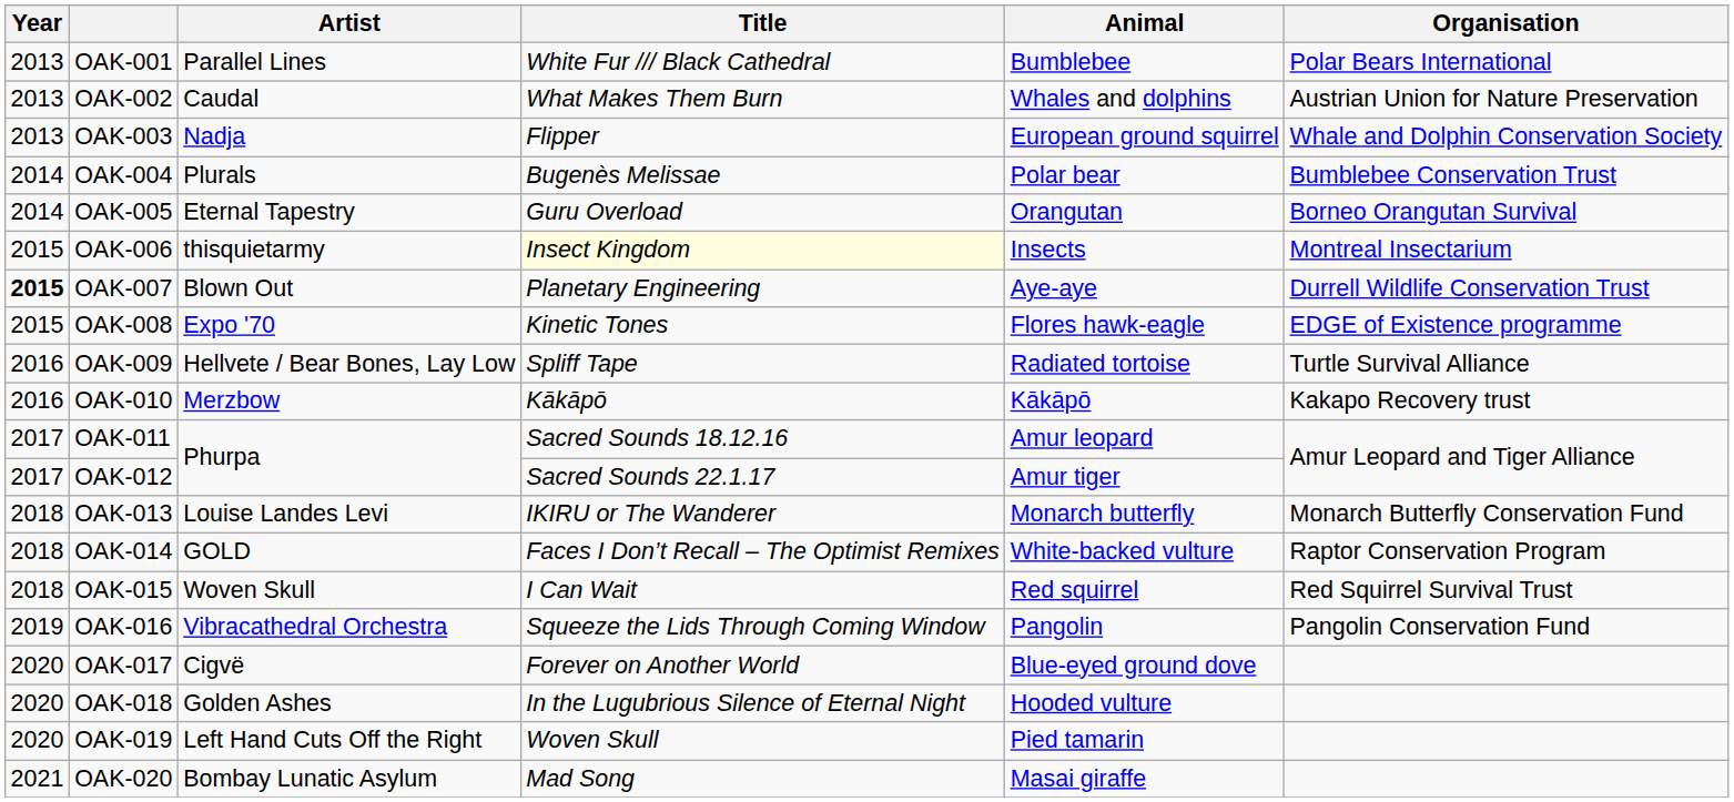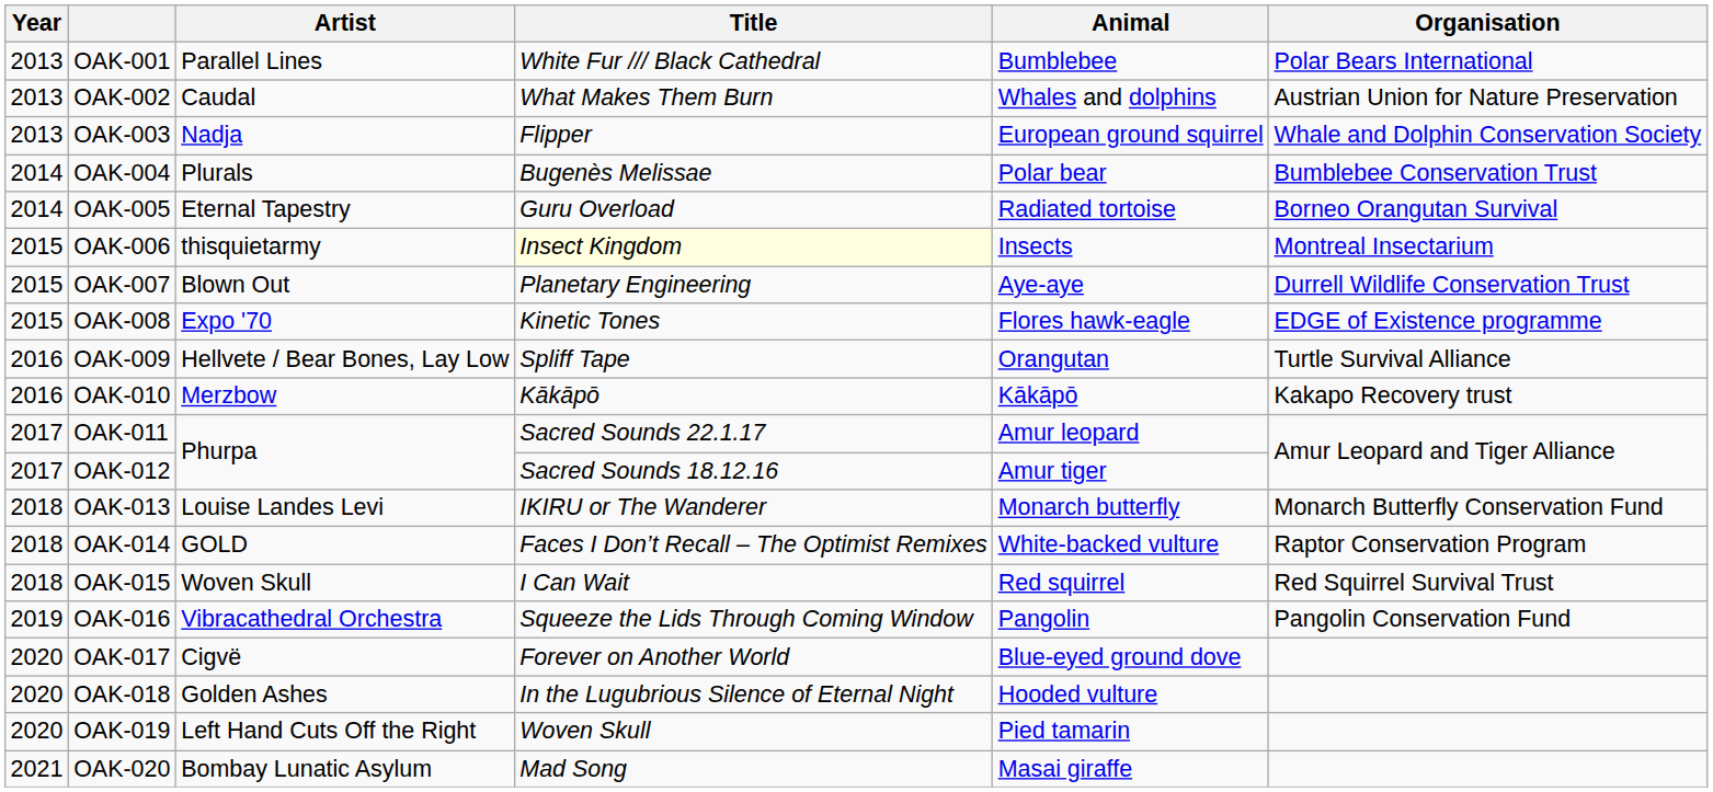 <table class="wikitable">
 <tr>
 <th>Year</th>
 <th></th>
 <th>Artist</th>
 <th>Title</th>
 <th>Animal</th>
 <th>Organisation</th>
 </tr>
 <tr>
 <td>2013</td>
 <td>OAK-001</td>
 <td>Parallel Lines</td>
 <td><em>White Fur /// Black Cathedral</em></td>
 <td><a href='#'>Bumblebee</a></td>
 <td><a href='#'>Polar Bears International</a></td>
 </tr>
 <tr>
 <td>2013</td>
 <td>OAK-002</td>
 <td>Caudal</td>
 <td><em>What Makes Them Burn</em></td>
 <td><a href='#'>Whales</a> and <a href='#'>dolphins</a></td>
 <td>Austrian Union for Nature Preservation</td>
 </tr>
 <tr>
 <td>2013</td>
 <td>OAK-003</td>
 <td><a href='#'>Nadja</a></td>
 <td><em>Flipper</em></td>
 <td><a href='#'>European ground squirrel</a></td>
 <td><a href='#'>Whale and Dolphin Conservation Society</a></td>
 </tr>
 <tr>
 <td>2014</td>
 <td>OAK-004</td>
 <td>Plurals</td>
 <td><em>Bugenès Melissae</em></td>
 <td><a href='#'>Polar bear</a></td>
 <td><a href='#'>Bumblebee Conservation Trust</a></td>
 </tr>
 <tr>
 <td>2014</td>
 <td>OAK-005</td>
 <td>Eternal Tapestry</td>
 <td><em>Guru Overload</em></td>
-<td><a href='#'>Orangutan</a></td>
+<td><a href='#'>Radiated tortoise</a></td>
 <td><a href='#'>Borneo Orangutan Survival</a></td>
 </tr>
 <tr>
 <td>2015</td>
 <td>OAK-006</td>
 <td>thisquietarmy</td>
 <td style="background: lightyellow;"><em>Insect Kingdom</em></td>
 <td><a href='#'>Insects</a></td>
 <td><a href='#'>Montreal Insectarium</a></td>
 </tr>
 <tr>
-<td><strong>2015</strong></td>
+<td>2015</td>
 <td>OAK-007</td>
 <td>Blown Out</td>
 <td><em>Planetary Engineering</em></td>
 <td><a href='#'>Aye-aye</a></td>
 <td><a href='#'>Durrell Wildlife Conservation Trust</a></td>
 </tr>
 <tr>
 <td>2015</td>
 <td>OAK-008</td>
 <td><a href='#'>Expo '70</a></td>
 <td><em>Kinetic Tones</em></td>
 <td><a href='#'>Flores hawk-eagle</a></td>
 <td><a href='#'>EDGE of Existence programme</a></td>
 </tr>
 <tr>
 <td>2016</td>
 <td>OAK-009</td>
 <td>Hellvete / Bear Bones, Lay Low</td>
 <td><em>Spliff Tape</em></td>
-<td><a href='#'>Radiated tortoise</a></td>
+<td><a href='#'>Orangutan</a></td>
 <td>Turtle Survival Alliance</td>
 </tr>
 <tr>
 <td>2016</td>
 <td>OAK-010</td>
 <td><a href='#'>Merzbow</a></td>
 <td><em>Kākāpō</em></td>
 <td><a href='#'>Kākāpō</a></td>
 <td>Kakapo Recovery trust</td>
 </tr>
 <tr>
 <td>2017</td>
 <td>OAK-011</td>
 <td rowspan="2">Phurpa</td>
-<td><em>Sacred Sounds 18.12.16</em></td>
+<td><em>Sacred Sounds 22.1.17</em></td>
 <td><a href='#'>Amur leopard</a></td>
 <td rowspan="2">Amur Leopard and Tiger Alliance</td>
 </tr>
 <tr>
 <td>2017</td>
 <td>OAK-012</td>
-<td><em>Sacred Sounds 22.1.17</em></td>
+<td><em>Sacred Sounds 18.12.16</em></td>
 <td><a href='#'>Amur tiger</a></td>
 </tr>
 <tr>
 <td>2018</td>
 <td>OAK-013</td>
 <td>Louise Landes Levi</td>
 <td><em>IKIRU or The Wanderer</em></td>
 <td><a href='#'>Monarch butterfly</a></td>
 <td>Monarch Butterfly Conservation Fund</td>
 </tr>
 <tr>
 <td>2018</td>
 <td>OAK-014</td>
 <td>GOLD</td>
 <td><em>Faces I Don’t Recall – The Optimist Remixes</em></td>
 <td><a href='#'>White-backed vulture</a></td>
 <td>Raptor Conservation Program</td>
 </tr>
 <tr>
 <td>2018</td>
 <td>OAK-015</td>
 <td>Woven Skull</td>
 <td><em>I Can Wait</em></td>
 <td><a href='#'>Red squirrel</a></td>
 <td>Red Squirrel Survival Trust</td>
 </tr>
 <tr>
 <td>2019</td>
 <td>OAK-016</td>
 <td><a href='#'>Vibracathedral Orchestra</a></td>
 <td><em>Squeeze the Lids Through Coming Window</em></td>
 <td><a href='#'>Pangolin</a></td>
 <td>Pangolin Conservation Fund</td>
 </tr>
 <tr>
 <td>2020</td>
 <td>OAK-017</td>
 <td>Cigvë</td>
 <td><em>Forever on Another World</em></td>
 <td><a href='#'>Blue-eyed ground dove</a></td>
 <td></td>
 </tr>
 <tr>
 <td>2020</td>
 <td>OAK-018</td>
 <td>Golden Ashes</td>
 <td><em>In the Lugubrious Silence of Eternal Night</em></td>
 <td><a href='#'>Hooded vulture</a></td>
 <td></td>
 </tr>
 <tr>
 <td>2020</td>
 <td>OAK-019</td>
 <td>Left Hand Cuts Off the Right</td>
 <td><em>Woven Skull</em></td>
 <td><a href='#'>Pied tamarin</a></td>
 <td></td>
 </tr>
 <tr>
 <td>2021</td>
 <td>OAK-020</td>
 <td>Bombay Lunatic Asylum</td>
 <td><em>Mad Song</em></td>
 <td><a href='#'>Masai giraffe</a></td>
 <td></td>
 </tr>
 </table>
